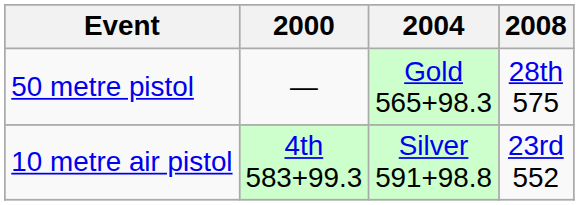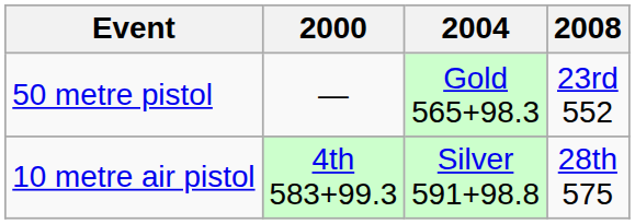 <table class="wikitable" style="text-align: center">
 <tr>
 <th>Event</th>
 <th>2000</th>
 <th>2004</th>
 <th>2008</th>
 </tr>
 <tr>
 <td align=left><a href='#'>50 metre pistol</a></td>
 <td>—</td>
 <td style="background: #ccffcc"> <a href='#'>Gold</a><br>565+98.3</td>
-<td><a href='#'>28th</a><br>575</td>
+<td><a href='#'>23rd</a><br>552</td>
 </tr>
 <tr>
 <td align=left><a href='#'>10 metre air pistol</a></td>
 <td style="background: #ccffcc"><a href='#'>4th</a><br>583+99.3</td>
 <td style="background: #ccffcc"> <a href='#'>Silver</a><br>591+98.8</td>
-<td><a href='#'>23rd</a><br>552</td>
+<td><a href='#'>28th</a><br>575</td>
 </tr>
 </table>
